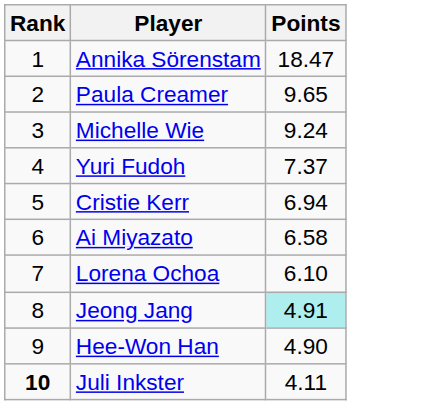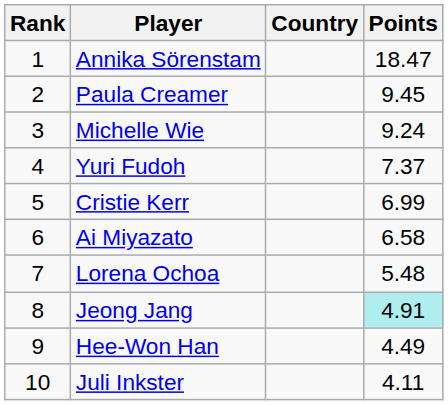 <table class="wikitable" style="font-size:95%;">
 <tr>
 <th>Rank</th>
 <th>Player</th>
+<th>Country</th>
 <th>Points</th>
 </tr>
 <tr>
 <td align=center>1</td>
 <td><a href='#'>Annika Sörenstam</a></td>
+<td></td>
 <td align=center>18.47</td>
 </tr>
 <tr>
 <td align=center>2</td>
 <td><a href='#'>Paula Creamer</a></td>
-<td align=center>9.65</td>
+<td></td>
+<td align=center>9.45</td>
 </tr>
 <tr>
 <td align=center>3</td>
 <td><a href='#'>Michelle Wie</a></td>
+<td></td>
 <td align=center>9.24</td>
 </tr>
 <tr>
 <td align=center>4</td>
 <td><a href='#'>Yuri Fudoh</a></td>
+<td></td>
 <td align=center>7.37</td>
 </tr>
 <tr>
 <td align=center>5</td>
 <td><a href='#'>Cristie Kerr</a></td>
-<td align=center>6.94</td>
+<td></td>
+<td align=center>6.99</td>
 </tr>
 <tr>
 <td align=center>6</td>
 <td><a href='#'>Ai Miyazato</a></td>
+<td></td>
 <td align=center>6.58</td>
 </tr>
 <tr>
 <td align=center>7</td>
 <td><a href='#'>Lorena Ochoa</a></td>
-<td align=center>6.10</td>
+<td></td>
+<td align=center>5.48</td>
 </tr>
 <tr>
 <td align=center>8</td>
 <td><a href='#'>Jeong Jang</a></td>
+<td></td>
 <td align=center style="background: paleturquoise;">4.91</td>
 </tr>
 <tr>
 <td align=center>9</td>
 <td><a href='#'>Hee-Won Han</a></td>
-<td align=center>4.90</td>
+<td></td>
+<td align=center>4.49</td>
 </tr>
 <tr>
-<td align=center><strong>10</strong></td>
+<td align=center>10</td>
 <td><a href='#'>Juli Inkster</a></td>
+<td></td>
 <td align=center>4.11</td>
 </tr>
 </table>
